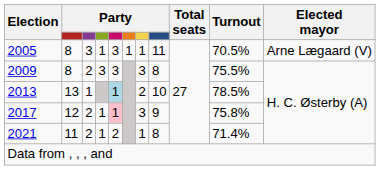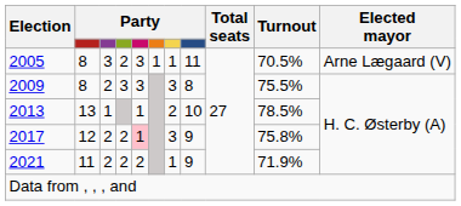 <table class="wikitable">
 <tr>
 <th rowspan="2">Election</th>
 <th colspan="7">Party</th>
 <th rowspan="2">Total<br>seats</th>
 <th rowspan="2">Turnout</th>
 <th rowspan="2">Elected<br>mayor</th>
 </tr>
 <tr>
 <td style="background:#B5211D;"><strong><a href='#'></a></strong></td>
 <td style="background:#843A93;"><strong><a href='#'></a></strong></td>
 <td style="background:#89A920;"><strong><a href='#'></a></strong></td>
 <td style="background:#C9096C;"><strong><a href='#'></a></strong></td>
 <td style="background:#EC7D14;"><strong><a href='#'></a></strong></td>
 <td style="background:#F4D44D;"><strong><a href='#'></a></strong></td>
 <td style="background:#254C85;"><strong><a href='#'></a></strong></td>
 </tr>
 <tr>
 <td><a href='#'>2005</a></td>
 <td>8</td>
 <td>3</td>
-<td>1</td>
+<td>2</td>
 <td>3</td>
 <td>1</td>
 <td>1</td>
 <td>11</td>
 <td rowspan="5">27</td>
 <td>70.5%</td>
 <td>Arne Lægaard (V)</td>
 </tr>
 <tr>
 <td><a href='#'>2009</a></td>
 <td>8</td>
 <td>2</td>
 <td>3</td>
 <td>3</td>
 <td style="background:#CDC9C9;" rowspan="4"></td>
 <td>3</td>
 <td>8</td>
 <td>75.5%</td>
 <td rowspan="4">H. C. Østerby (A)</td>
 </tr>
 <tr>
 <td><a href='#'>2013</a></td>
 <td>13</td>
 <td>1</td>
 <td style="background:#CDC9C9;"></td>
-<td style="background: lightblue;">1</td>
+<td>1</td>
 <td>2</td>
 <td>10</td>
 <td>78.5%</td>
 </tr>
 <tr>
 <td><a href='#'>2017</a></td>
 <td>12</td>
 <td>2</td>
-<td>1</td>
+<td>2</td>
 <td style="background: pink;">1</td>
 <td>3</td>
 <td>9</td>
 <td>75.8%</td>
 </tr>
 <tr>
 <td><a href='#'>2021</a></td>
 <td>11</td>
 <td>2</td>
-<td>1</td>
+<td>2</td>
 <td>2</td>
 <td>1</td>
-<td>8</td>
-<td>71.4%</td>
+<td>9</td>
+<td>71.9%</td>
 </tr>
 <tr>
 <td colspan="14">Data from , , ,  and </td>
 </tr>
 </table>
